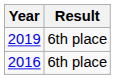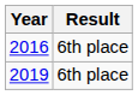 <table class="wikitable">
 <tr>
 <th>Year</th>
 <th>Result</th>
 </tr>
 <tr>
+<td><a href='#'>2016</a></td>
+<td>6th place</td>
+</tr>
+<tr>
 <td><a href='#'>2019</a></td>
 <td>6th place</td>
 </tr>
-<tr>
-<td><a href='#'>2016</a></td>
-<td>6th place</td>
-</tr>
 </table>
